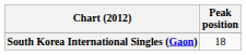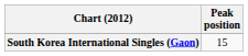 <table class="wikitable sortable plainrowheaders" style="text-align:center;">
 <tr>
 <th scope="col">Chart (2012)</th>
 <th scope="col">Peak<br>position</th>
 </tr>
 <tr>
 </tr>
 <tr>
 <th scope="row">South Korea International Singles (<a href='#'>Gaon</a>)</th>
-<td>18</td>
+<td>15</td>
 </tr>
 </table>
